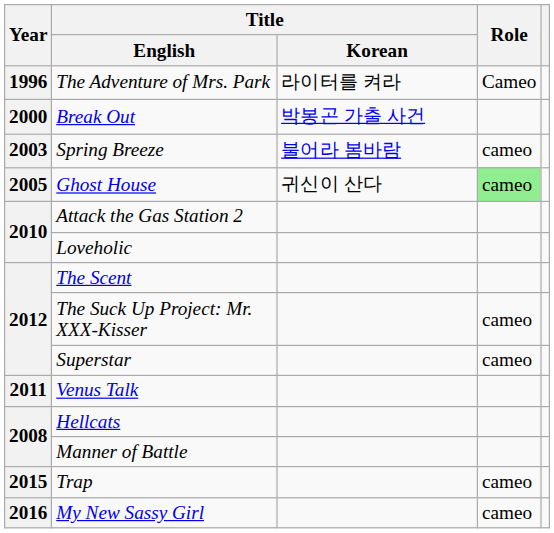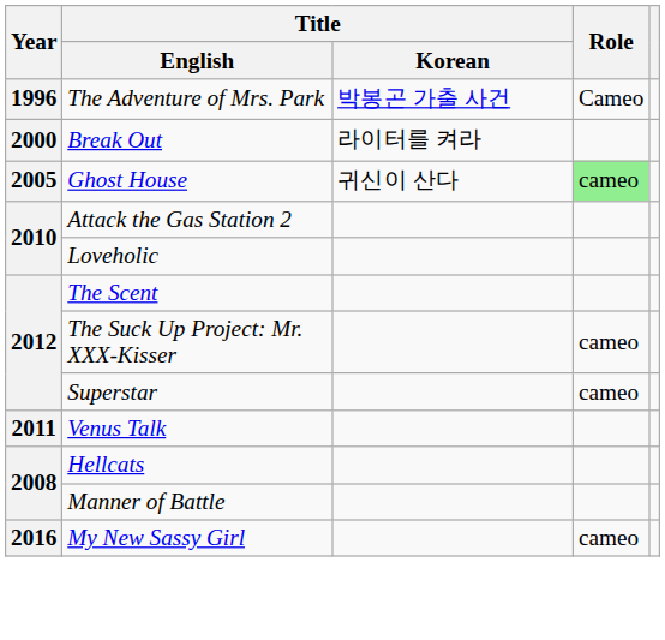 <table class="wikitable plainrowheaders sortable">
 <tr>
 <th rowspan="2" scope="col">Year</th>
 <th colspan="2" scope="col">Title</th>
 <th rowspan="2">Role</th>
 <th rowspan="2" scope="col" class="unsortable"></th>
 </tr>
 <tr>
 <th width="180">English</th>
 <th width="160">Korean</th>
 </tr>
 <tr>
 <th scope="row">1996</th>
 <td><em>The Adventure of Mrs. Park</em></td>
-<td>라이터를 켜라</td>
+<td><a href='#'>박봉곤 가출 사건</a></td>
 <td>Cameo</td>
 <td></td>
 </tr>
 <tr>
 <th scope="row">2000</th>
 <td><em><a href='#'>Break Out</a></em></td>
-<td><a href='#'>박봉곤 가출 사건</a></td>
+<td>라이터를 켜라</td>
 <td></td>
-<td></td>
-</tr>
-<tr>
-<th scope="row">2003</th>
-<td><em>Spring Breeze</em></td>
-<td><a href='#'>불어라 봄바람</a></td>
-<td>cameo</td>
 <td></td>
 </tr>
 <tr>
 <th scope="row">2005</th>
 <td><em><a href='#'>Ghost House</a></em></td>
 <td>귀신이 산다</td>
 <td style="background: lightgreen;">cameo</td>
 <td></td>
 </tr>
 <tr>
 <th rowspan="2" scope="row">2010</th>
 <td><em>Attack the Gas Station 2</em></td>
 <td></td>
 <td></td>
 <td></td>
 </tr>
 <tr>
 <td><em>Loveholic</em></td>
 <td></td>
 <td></td>
 <td></td>
 </tr>
 <tr>
 <th scope="row" rowspan="3">2012</th>
 <td><em><a href='#'>The Scent</a></em></td>
 <td></td>
 <td></td>
 <td></td>
 </tr>
 <tr>
 <td><em>The Suck Up Project: Mr. XXX-Kisser</em></td>
 <td></td>
 <td>cameo</td>
 <td></td>
 </tr>
 <tr>
 <td><em>Superstar</em></td>
 <td></td>
 <td>cameo</td>
 <td></td>
 </tr>
 <tr>
 <th scope="row">2011</th>
 <td><em><a href='#'>Venus Talk</a></em></td>
 <td></td>
 <td></td>
 <td></td>
 </tr>
 <tr>
 <th scope="row" rowspan="2">2008</th>
 <td><em><a href='#'>Hellcats</a></em></td>
 <td></td>
 <td></td>
 <td></td>
 </tr>
 <tr>
 <td><em>Manner of Battle</em></td>
 <td></td>
 <td></td>
 <td></td>
 </tr>
 <tr>
-<th scope="row">2015</th>
-<td><em>Trap</em></td>
-<td></td>
-<td>cameo</td>
-<td></td>
-</tr>
-<tr>
 <th scope="row">2016</th>
 <td><em><a href='#'>My New Sassy Girl</a></em></td>
 <td></td>
 <td>cameo</td>
 <td></td>
 </tr>
 </table>
